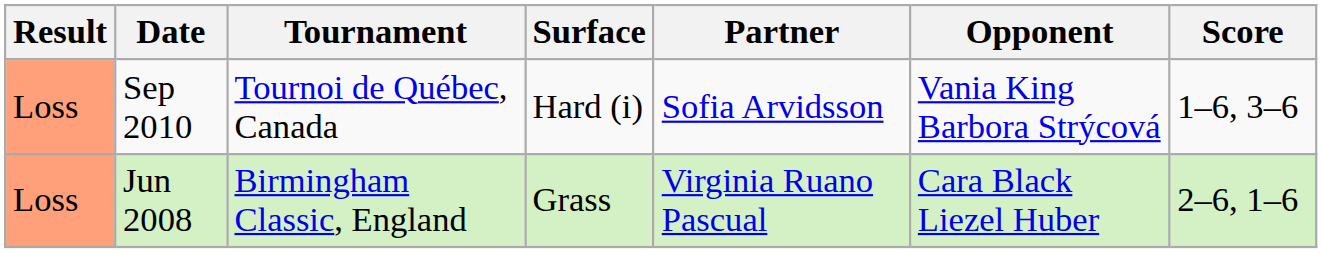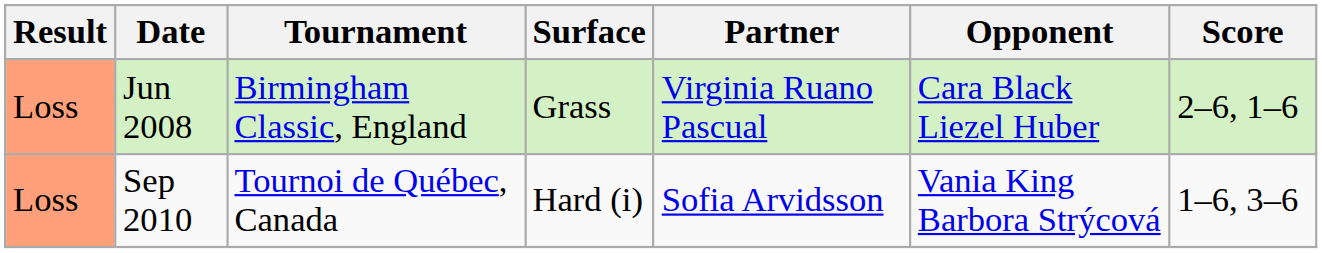 <table class="sortable wikitable">
 <tr>
 <th style="width:40px">Result</th>
 <th style="width:60px">Date</th>
 <th style="width:190px">Tournament</th>
 <th style="width:50px">Surface</th>
 <th style="width:170px">Partner</th>
 <th style="width:170px">Opponent</th>
 <th style="width:90px" class="unsortable">Score</th>
 </tr>
+<tr bgcolor=#d4f1c5>
+<td style="background:#ffa07a;">Loss</td>
+<td>Jun 2008</td>
+<td><a href='#'>Birmingham Classic</a>, England</td>
+<td>Grass</td>
+<td> <a href='#'>Virginia Ruano Pascual</a></td>
+<td> <a href='#'>Cara Black</a> <br>  <a href='#'>Liezel Huber</a></td>
+<td>2–6, 1–6</td>
+</tr>
 <tr>
 <td style="background:#ffa07a;">Loss</td>
 <td>Sep 2010</td>
 <td><a href='#'>Tournoi de Québec</a>, Canada</td>
 <td>Hard (i)</td>
 <td> <a href='#'>Sofia Arvidsson</a></td>
 <td> <a href='#'>Vania King</a> <br>  <a href='#'>Barbora Strýcová</a></td>
 <td>1–6, 3–6</td>
 </tr>
-<tr bgcolor=#d4f1c5>
-<td style="background:#ffa07a;">Loss</td>
-<td>Jun 2008</td>
-<td><a href='#'>Birmingham Classic</a>, England</td>
-<td>Grass</td>
-<td> <a href='#'>Virginia Ruano Pascual</a></td>
-<td> <a href='#'>Cara Black</a> <br>  <a href='#'>Liezel Huber</a></td>
-<td>2–6, 1–6</td>
-</tr>
 </table>
